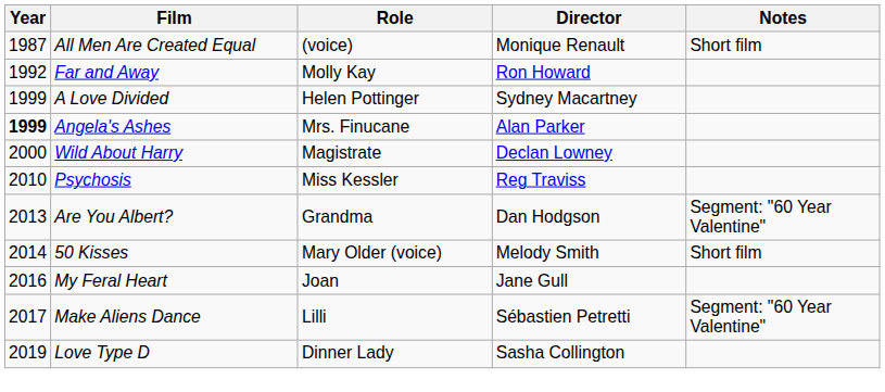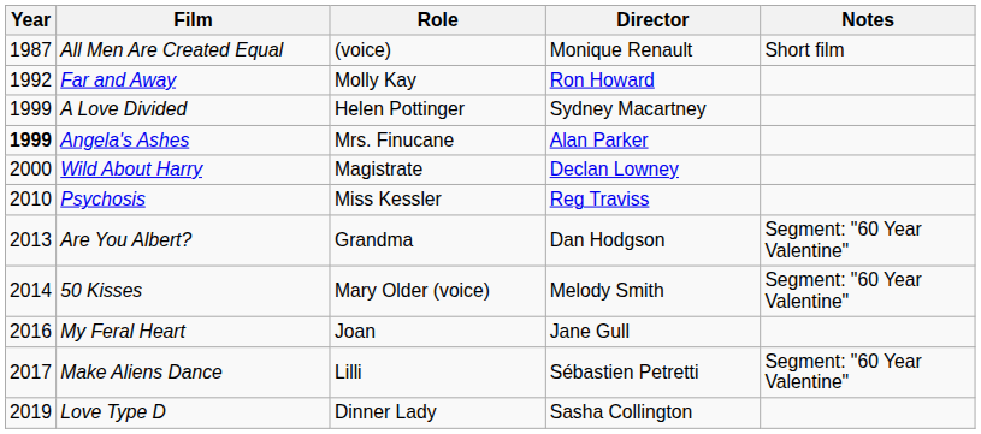 <table class="wikitable">
 <tr>
 <th width="33">Year</th>
 <th width="225">Film</th>
 <th width="175">Role</th>
 <th width="175">Director</th>
 <th width="175">Notes</th>
 </tr>
 <tr>
 <td>1987</td>
 <td><em>All Men Are Created Equal</em></td>
 <td>(voice)</td>
 <td>Monique Renault</td>
 <td>Short film</td>
 </tr>
 <tr>
 <td>1992</td>
 <td><em><a href='#'>Far and Away</a></em></td>
 <td>Molly Kay</td>
 <td><a href='#'>Ron Howard</a></td>
 <td></td>
 </tr>
 <tr>
 <td>1999</td>
 <td><em>A Love Divided</em></td>
 <td>Helen Pottinger</td>
 <td>Sydney Macartney</td>
 <td></td>
 </tr>
 <tr>
 <td><strong>1999</strong></td>
 <td><em><a href='#'>Angela's Ashes</a></em></td>
 <td>Mrs. Finucane</td>
 <td><a href='#'>Alan Parker</a></td>
 <td></td>
 </tr>
 <tr>
 <td>2000</td>
 <td><em><a href='#'>Wild About Harry</a></em></td>
 <td>Magistrate</td>
 <td><a href='#'>Declan Lowney</a></td>
 <td></td>
 </tr>
 <tr>
 <td>2010</td>
 <td><em><a href='#'>Psychosis</a></em></td>
 <td>Miss Kessler</td>
 <td><a href='#'>Reg Traviss</a></td>
 <td></td>
 </tr>
 <tr>
 <td>2013</td>
 <td><em>Are You Albert?</em></td>
 <td>Grandma</td>
 <td>Dan Hodgson</td>
 <td>Segment: "60 Year Valentine"</td>
 </tr>
 <tr>
 <td>2014</td>
 <td><em>50 Kisses</em></td>
 <td>Mary Older (voice)</td>
 <td>Melody Smith</td>
-<td>Short film</td>
+<td>Segment: "60 Year Valentine"</td>
 </tr>
 <tr>
 <td>2016</td>
 <td><em>My Feral Heart</em></td>
 <td>Joan</td>
 <td>Jane Gull</td>
 <td></td>
 </tr>
 <tr>
 <td>2017</td>
 <td><em>Make Aliens Dance</em></td>
 <td>Lilli</td>
 <td>Sébastien Petretti</td>
 <td>Segment: "60 Year Valentine"</td>
 </tr>
 <tr>
 <td>2019</td>
 <td><em>Love Type D</em></td>
 <td>Dinner Lady</td>
 <td>Sasha Collington</td>
 <td></td>
 </tr>
 </table>
